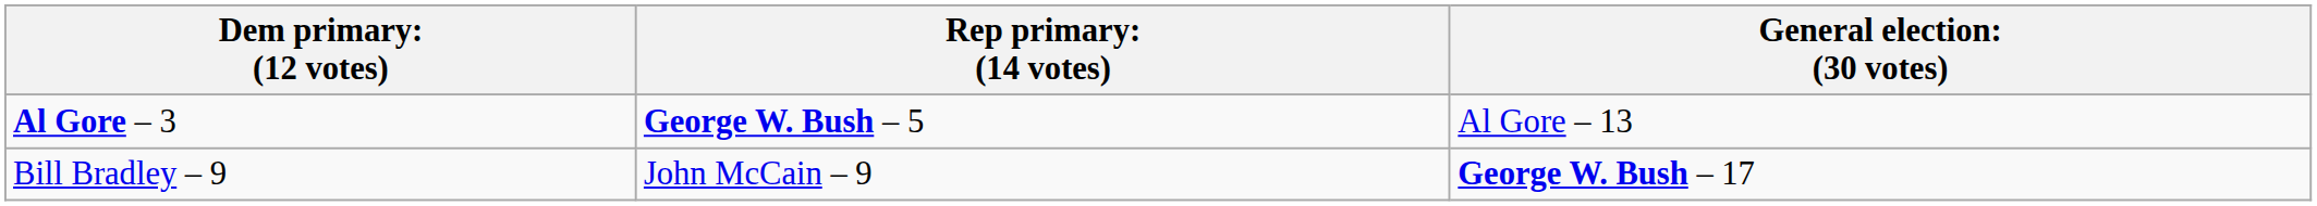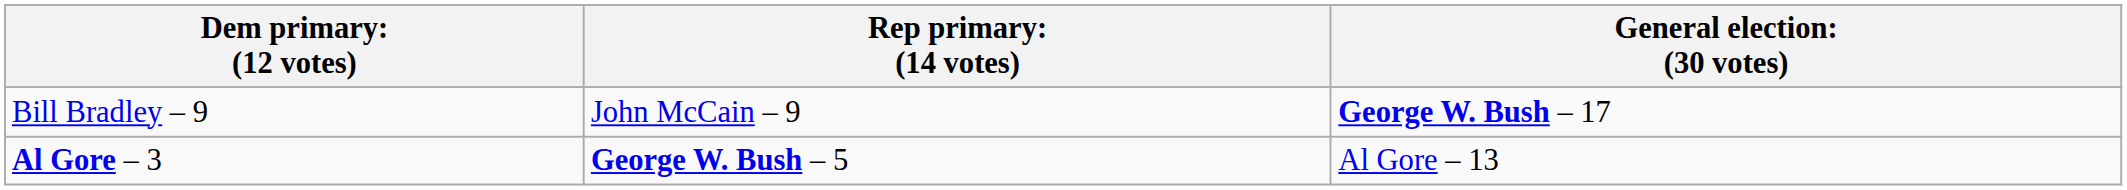 <table class="wikitable" width="70%">
 <tr>
 <th><strong>Dem primary:</strong><br>(12 votes)</th>
 <th><strong>Rep primary:</strong><br>(14 votes)</th>
 <th><strong>General election:</strong><br>(30 votes)</th>
 </tr>
 <tr>
+<td><span><a href='#'>Bill Bradley</a> – 9</span></td>
+<td><a href='#'>John McCain</a> – 9</td>
+<td><span><strong><a href='#'>George W. Bush</a></strong> – 17</span></td>
+</tr>
+<tr>
 <td><strong><a href='#'>Al Gore</a></strong> – 3</td>
 <td><span><strong><a href='#'>George W. Bush</a></strong> – 5</span></td>
 <td><a href='#'>Al Gore</a> – 13</td>
 </tr>
-<tr>
-<td><span><a href='#'>Bill Bradley</a> – 9</span></td>
-<td><a href='#'>John McCain</a> – 9</td>
-<td><span><strong><a href='#'>George W. Bush</a></strong> – 17</span></td>
-</tr>
 </table>
